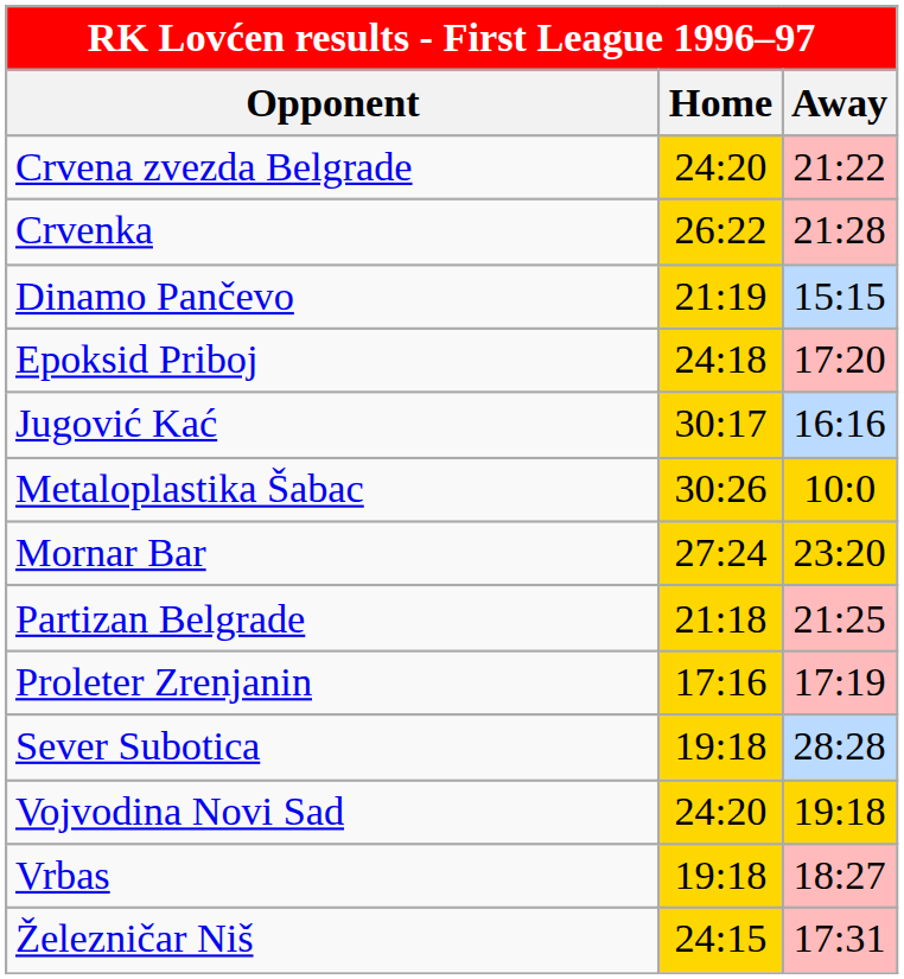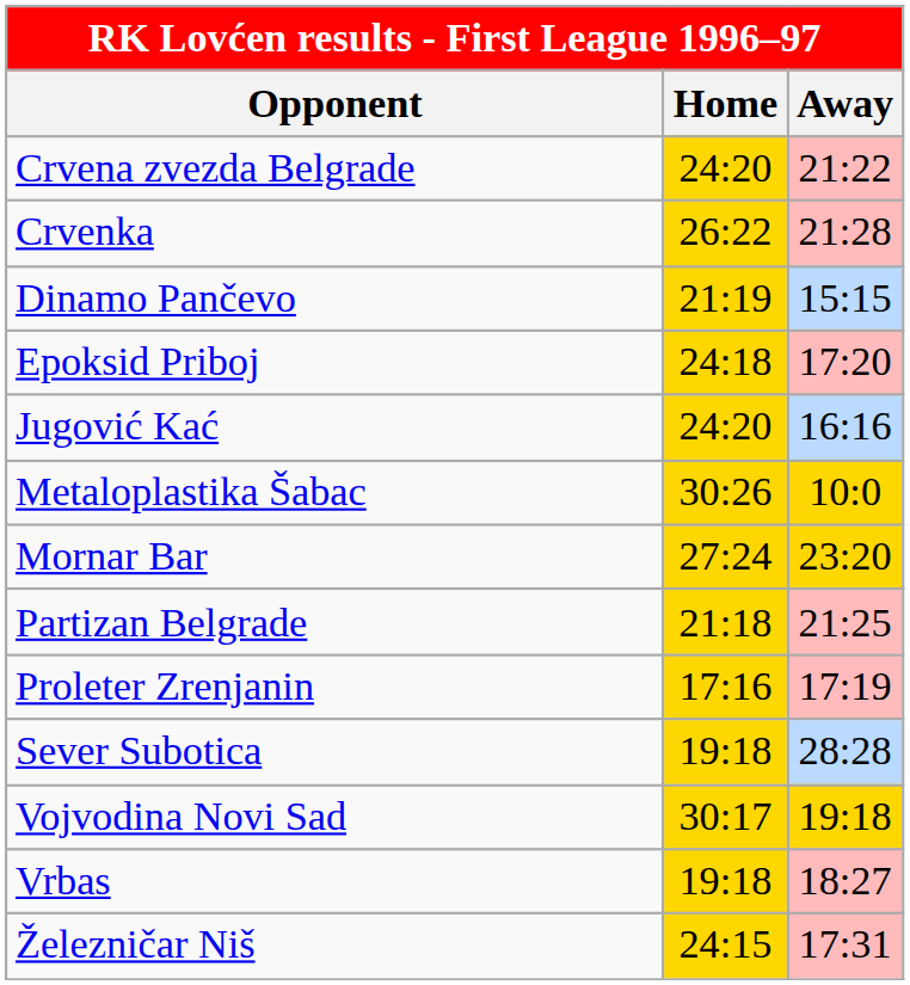 <table class="wikitable" style="text-align:center">
 <tr>
 <th colspan=10 style="background:red;color:white;">RK Lovćen results - First League 1996–97</th>
 </tr>
 <tr>
 <th width=250>Opponent</th>
 <th>Home</th>
 <th>Away</th>
 </tr>
 <tr>
 <td align=left><a href='#'>Crvena zvezda Belgrade</a></td>
 <td style="background:gold">24:20</td>
 <td style="background:#ffbbbb;">21:22</td>
 </tr>
 <tr>
 <td align=left><a href='#'>Crvenka</a></td>
 <td style="background:gold">26:22</td>
 <td style="background:#ffbbbb;">21:28</td>
 </tr>
 <tr>
 <td align=left><a href='#'>Dinamo Pančevo</a></td>
 <td style="background:gold">21:19</td>
 <td style="background:#badaff">15:15</td>
 </tr>
 <tr>
 <td align=left><a href='#'>Epoksid Priboj</a></td>
 <td style="background:gold">24:18</td>
 <td style="background:#ffbbbb;">17:20</td>
 </tr>
 <tr>
 <td align=left><a href='#'>Jugović Kać</a></td>
-<td style="background:gold">30:17</td>
+<td style="background:gold">24:20</td>
 <td style="background:#badaff">16:16</td>
 </tr>
 <tr>
 <td align=left><a href='#'>Metaloplastika Šabac</a></td>
 <td style="background:gold">30:26</td>
 <td style="background:gold">10:0</td>
 </tr>
 <tr>
 <td align=left><a href='#'>Mornar Bar</a></td>
 <td style="background:gold">27:24</td>
 <td style="background:gold">23:20</td>
 </tr>
 <tr>
 <td align=left><a href='#'>Partizan Belgrade</a></td>
 <td style="background:gold">21:18</td>
 <td style="background:#ffbbbb;">21:25</td>
 </tr>
 <tr>
 <td align=left><a href='#'>Proleter Zrenjanin</a></td>
 <td style="background:gold">17:16</td>
 <td style="background:#ffbbbb;">17:19</td>
 </tr>
 <tr>
 <td align=left><a href='#'>Sever Subotica</a></td>
 <td style="background:gold">19:18</td>
 <td style="background:#badaff">28:28</td>
 </tr>
 <tr>
 <td align=left><a href='#'>Vojvodina Novi Sad</a></td>
-<td style="background:gold">24:20</td>
+<td style="background:gold">30:17</td>
 <td style="background:gold">19:18</td>
 </tr>
 <tr>
 <td align=left><a href='#'>Vrbas</a></td>
 <td style="background:gold">19:18</td>
 <td style="background:#ffbbbb;">18:27</td>
 </tr>
 <tr>
 <td align=left><a href='#'>Železničar Niš</a></td>
 <td style="background:gold">24:15</td>
 <td style="background:#ffbbbb;">17:31</td>
 </tr>
 </table>
